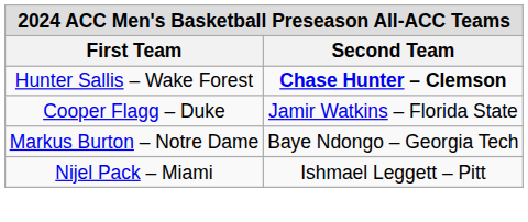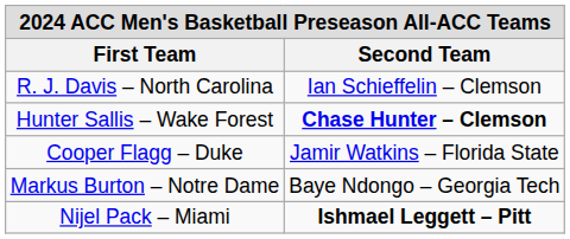 <table class="wikitable" style="text-align:center; white-space:nowrap; font-size:90%;">
 <tr>
 <td colspan="2" style="text-align:center; background:#ddd;"><strong>2024 ACC Men's Basketball Preseason All-ACC Teams</strong></td>
 </tr>
 <tr>
 <th>First Team</th>
 <th>Second Team</th>
+</tr>
+<tr>
+<td><a href='#'>R. J. Davis</a> – North Carolina</td>
+<td><a href='#'>Ian Schieffelin</a> – Clemson</td>
 </tr>
 <tr>
 <td><a href='#'>Hunter Sallis</a> – Wake Forest</td>
 <td><strong><a href='#'>Chase Hunter</a> – Clemson</strong></td>
 </tr>
 <tr>
 <td><a href='#'>Cooper Flagg</a> – Duke</td>
 <td><a href='#'>Jamir Watkins</a> – Florida State</td>
 </tr>
 <tr>
 <td><a href='#'>Markus Burton</a> – Notre Dame</td>
 <td>Baye Ndongo – Georgia Tech</td>
 </tr>
 <tr>
 <td><a href='#'>Nijel Pack</a> – Miami</td>
-<td>Ishmael Leggett – Pitt</td>
+<td><strong>Ishmael Leggett – Pitt</strong></td>
 </tr>
 </table>
